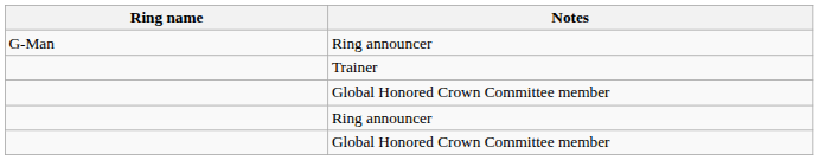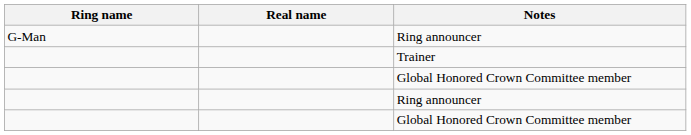 <table class="wikitable sortable" style="width:65%;">
 <tr>
 <th width=20%>Ring name</th>
+<th width=20%>Real name</th>
 <th width=30%>Notes</th>
 </tr>
 <tr>
 <td>G-Man</td>
+<td></td>
 <td>Ring announcer</td>
 </tr>
 <tr>
+<td></td>
 <td></td>
 <td>Trainer</td>
 </tr>
 <tr>
 <td></td>
+<td></td>
 <td>Global Honored Crown Committee member</td>
 </tr>
 <tr>
+<td></td>
 <td></td>
 <td>Ring announcer</td>
 </tr>
 <tr>
 <td></td>
+<td></td>
 <td>Global Honored Crown Committee member</td>
 </tr>
 </table>
